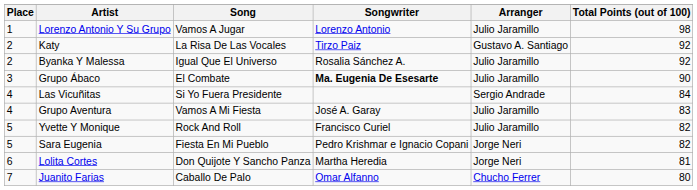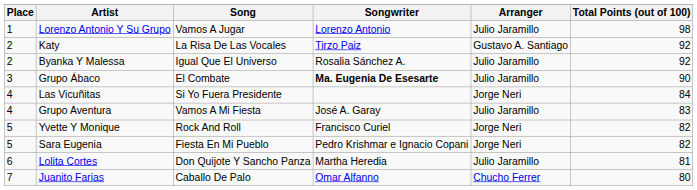 <table class="wikitable">
 <tr>
 </tr>
 <tr>
 <th scope=col>Place</th>
 <th scope=col>Artist</th>
 <th scope=col>Song</th>
 <th scope=col>Songwriter</th>
 <th scope=col>Arranger</th>
 <th scope=col>Total Points (out of 100)</th>
 </tr>
 <tr>
 <td>1</td>
 <td><a href='#'>Lorenzo Antonio Y Su Grupo</a></td>
 <td>Vamos A Jugar</td>
 <td><a href='#'>Lorenzo Antonio</a></td>
 <td>Julio Jaramillo</td>
 <td align="right">98</td>
 </tr>
 <tr>
 <td>2</td>
 <td>Katy</td>
 <td>La Risa De Las Vocales</td>
 <td><a href='#'>Tirzo Paiz</a></td>
 <td>Gustavo A. Santiago</td>
 <td align="right">92</td>
 </tr>
 <tr>
 <td>2</td>
 <td>Byanka Y Malessa</td>
 <td>Igual Que El Universo</td>
 <td>Rosalia Sánchez A.</td>
 <td>Julio Jaramillo</td>
 <td align="right">92</td>
 </tr>
 <tr>
 <td>3</td>
 <td>Grupo Ábaco</td>
 <td>El Combate</td>
 <td><strong>Ma. Eugenia De Esesarte</strong></td>
 <td>Julio Jaramillo</td>
 <td align="right">90</td>
 </tr>
 <tr>
 <td>4</td>
 <td>Las Vicuñitas</td>
 <td>Si Yo Fuera Presidente</td>
 <td></td>
-<td>Sergio Andrade</td>
+<td>Jorge Neri</td>
 <td align="right">84</td>
 </tr>
 <tr>
 <td>4</td>
 <td>Grupo Aventura</td>
 <td>Vamos A Mi Fiesta</td>
 <td>José A. Garay</td>
 <td>Julio Jaramillo</td>
 <td align="right">83</td>
 </tr>
 <tr>
 <td>5</td>
 <td>Yvette Y Monique</td>
 <td>Rock And Roll</td>
 <td>Francisco Curiel</td>
-<td>Julio Jaramillo</td>
+<td>Jorge Neri</td>
 <td align="right">82</td>
 </tr>
 <tr>
 <td>5</td>
 <td>Sara Eugenia</td>
 <td>Fiesta En Mi Pueblo</td>
 <td>Pedro Krishmar e Ignacio Copani</td>
 <td>Jorge Neri</td>
 <td align="right">82</td>
 </tr>
 <tr>
 <td>6</td>
 <td><a href='#'>Lolita Cortes</a></td>
 <td>Don Quijote Y Sancho Panza</td>
 <td>Martha Heredia</td>
-<td>Jorge Neri</td>
+<td>Julio Jaramillo</td>
 <td align="right">81</td>
 </tr>
 <tr>
 <td>7</td>
 <td><a href='#'>Juanito Farias</a></td>
 <td>Caballo De Palo</td>
 <td><a href='#'>Omar Alfanno</a></td>
 <td><a href='#'>Chucho Ferrer</a></td>
 <td align="right">80</td>
 </tr>
 </table>
